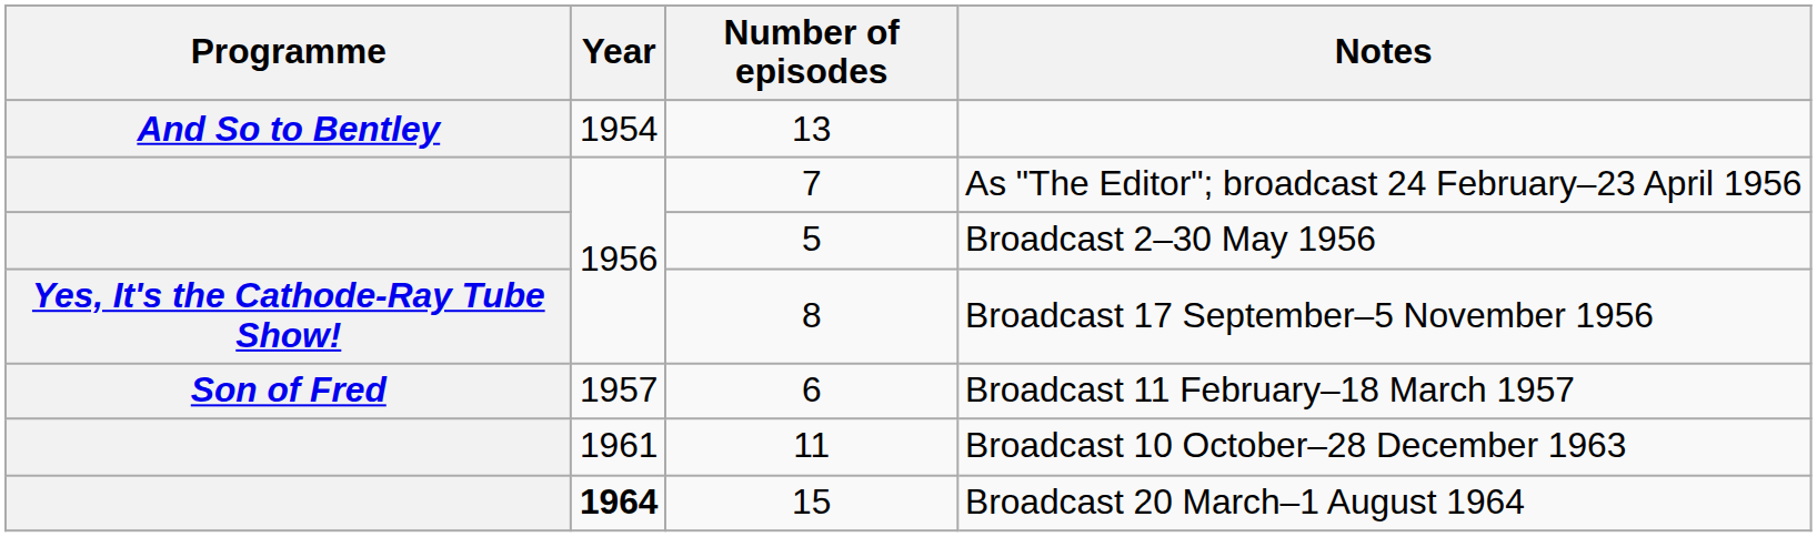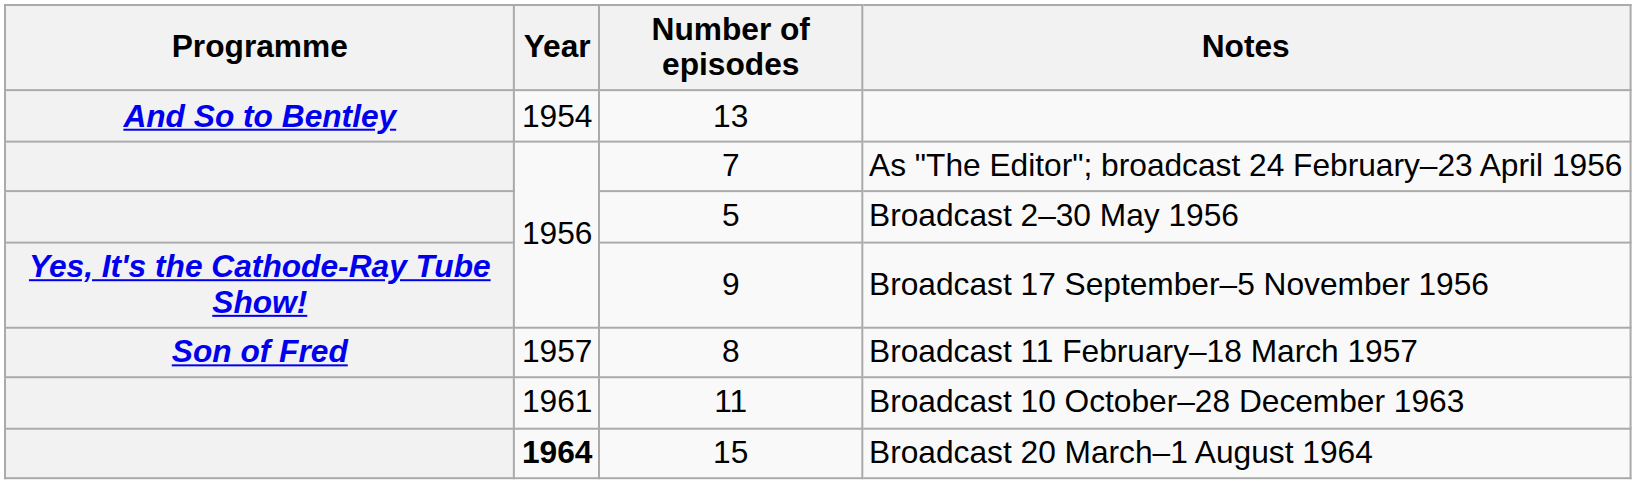 <table class="wikitable plainrowheaders sortable" style="margin-right: 0;">
 <tr>
 <th scope="col" style="width: 250px;">Programme</th>
 <th scope="col" style="width: 25px;">Year</th>
 <th scope="col" style="width: 125px;">Number of episodes</th>
 <th scope="col" class="unsortable">Notes</th>
 </tr>
 <tr>
 <th scope="row"><em><a href='#'>And So to Bentley</a></em></th>
 <td>1954</td>
 <td style="text-align: center;">13</td>
 <td></td>
 </tr>
 <tr>
 <th scope="row"></th>
 <td rowspan="3">1956</td>
 <td style="text-align: center;">7</td>
 <td>As "The Editor"; broadcast 24 February–23 April 1956</td>
 </tr>
 <tr>
 <th scope="row"></th>
 <td style="text-align: center;">5</td>
 <td>Broadcast 2–30 May 1956</td>
 </tr>
 <tr>
 <th scope="row"><em><a href='#'>Yes, It's the Cathode-Ray Tube Show!</a></em></th>
-<td style="text-align: center;">8</td>
+<td style="text-align: center;">9</td>
 <td>Broadcast 17 September–5 November 1956</td>
 </tr>
 <tr>
 <th scope="row"><em><a href='#'>Son of Fred</a></em></th>
 <td>1957</td>
-<td style="text-align: center;">6</td>
+<td style="text-align: center;">8</td>
 <td>Broadcast 11 February–18 March 1957</td>
 </tr>
 <tr>
 <th scope="row"></th>
 <td>1961</td>
 <td style="text-align: center;">11</td>
 <td>Broadcast 10 October–28 December 1963</td>
 </tr>
 <tr>
 <th scope="row"></th>
 <td><strong>1964</strong></td>
 <td style="text-align: center;">15</td>
 <td>Broadcast 20 March–1 August 1964</td>
 </tr>
 </table>
